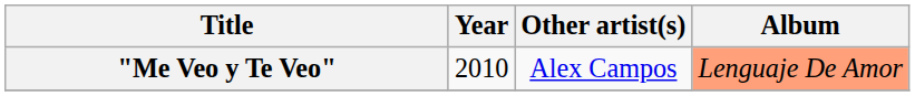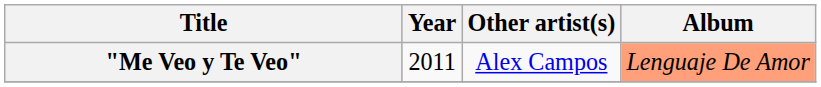 <table class="wikitable plainrowheaders" style="text-align:center;" border="1">
 <tr>
 <th scope="col" style="width:16em;">Title</th>
 <th scope="col">Year</th>
 <th scope="col">Other artist(s)</th>
 <th scope="col">Album</th>
 </tr>
 <tr>
 <th scope="row">"Me Veo y Te Veo"</th>
-<td>2010</td>
+<td>2011</td>
 <td><a href='#'>Alex Campos</a></td>
 <td style="background: lightsalmon;"><em>Lenguaje De Amor</em></td>
 </tr>
 <tr>
 </tr>
 </table>
